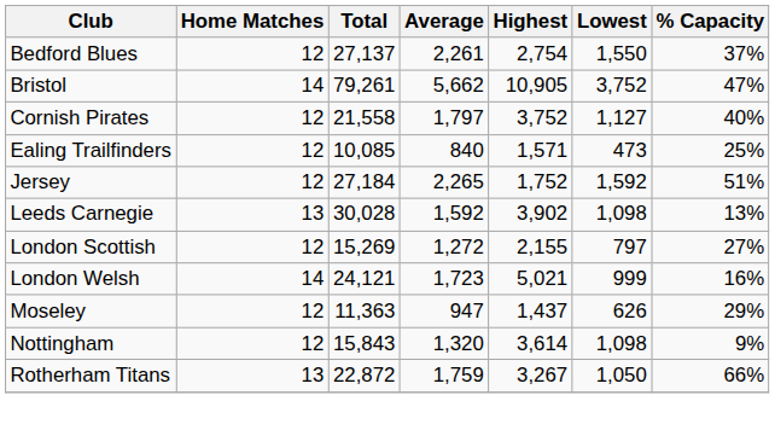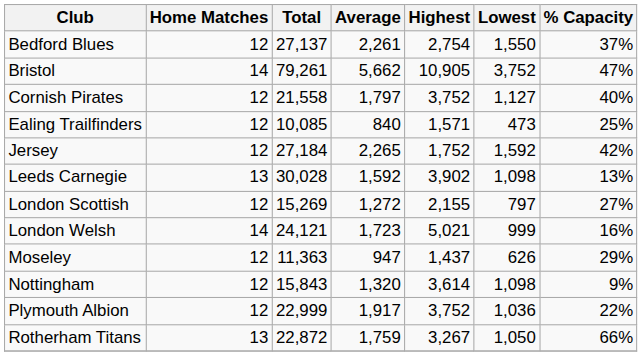 <table class="wikitable sortable" style="text-align:right">
 <tr>
 <th>Club</th>
 <th>Home Matches</th>
 <th>Total</th>
 <th>Average</th>
 <th>Highest</th>
 <th>Lowest</th>
 <th>% Capacity</th>
 </tr>
 <tr>
 <td style="text-align:left">Bedford Blues</td>
 <td>12</td>
 <td>27,137</td>
 <td>2,261</td>
 <td>2,754</td>
 <td>1,550</td>
 <td>37%</td>
 </tr>
 <tr>
 <td style="text-align:left">Bristol</td>
 <td>14</td>
 <td>79,261</td>
 <td>5,662</td>
 <td>10,905</td>
 <td>3,752</td>
 <td>47%</td>
 </tr>
 <tr>
 <td style="text-align:left">Cornish Pirates</td>
 <td>12</td>
 <td>21,558</td>
 <td>1,797</td>
 <td>3,752</td>
 <td>1,127</td>
 <td>40%</td>
 </tr>
 <tr>
 <td style="text-align:left">Ealing Trailfinders</td>
 <td>12</td>
 <td>10,085</td>
 <td>840</td>
 <td>1,571</td>
 <td>473</td>
 <td>25%</td>
 </tr>
 <tr>
 <td style="text-align:left">Jersey</td>
 <td>12</td>
 <td>27,184</td>
 <td>2,265</td>
 <td>1,752</td>
 <td>1,592</td>
-<td>51%</td>
+<td>42%</td>
 </tr>
 <tr>
 <td style="text-align:left">Leeds Carnegie</td>
 <td>13</td>
 <td>30,028</td>
 <td>1,592</td>
 <td>3,902</td>
 <td>1,098</td>
 <td>13%</td>
 </tr>
 <tr>
 <td style="text-align:left">London Scottish</td>
 <td>12</td>
 <td>15,269</td>
 <td>1,272</td>
 <td>2,155</td>
 <td>797</td>
 <td>27%</td>
 </tr>
 <tr>
 <td style="text-align:left">London Welsh</td>
 <td>14</td>
 <td>24,121</td>
 <td>1,723</td>
 <td>5,021</td>
 <td>999</td>
 <td>16%</td>
 </tr>
 <tr>
 <td style="text-align:left">Moseley</td>
 <td>12</td>
 <td>11,363</td>
 <td>947</td>
 <td>1,437</td>
 <td>626</td>
 <td>29%</td>
 </tr>
 <tr>
 <td style="text-align:left">Nottingham</td>
 <td>12</td>
 <td>15,843</td>
 <td>1,320</td>
 <td>3,614</td>
 <td>1,098</td>
 <td>9%</td>
 </tr>
 <tr>
+<td style="text-align:left">Plymouth Albion</td>
+<td>12</td>
+<td>22,999</td>
+<td>1,917</td>
+<td>3,752</td>
+<td>1,036</td>
+<td>22%</td>
+</tr>
+<tr>
 <td style="text-align:left">Rotherham Titans</td>
 <td>13</td>
 <td>22,872</td>
 <td>1,759</td>
 <td>3,267</td>
 <td>1,050</td>
 <td>66%</td>
 </tr>
 <tr>
 </tr>
 </table>
